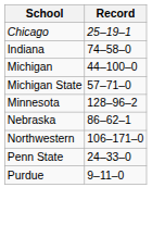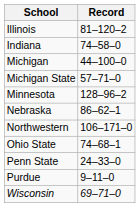 <table class="wikitable">
 <tr>
 <th>School</th>
 <th>Record<br></th>
 </tr>
 <tr>
-<td><em>Chicago</em></td>
-<td><em>25–19–1</em></td>
+<td>Illinois</td>
+<td>81–120–2</td>
 </tr>
 <tr>
 <td>Indiana</td>
 <td>74–58–0</td>
 </tr>
 <tr>
 <td>Michigan</td>
 <td>44–100–0</td>
 </tr>
 <tr>
 <td>Michigan State</td>
 <td>57–71–0</td>
 </tr>
 <tr>
 <td>Minnesota</td>
 <td>128–96–2</td>
 </tr>
 <tr>
 <td>Nebraska</td>
 <td>86–62–1</td>
 </tr>
 <tr>
 <td>Northwestern</td>
 <td>106–171–0</td>
 </tr>
 <tr>
+<td>Ohio State</td>
+<td>74–68–1</td>
+</tr>
+<tr>
 <td>Penn State</td>
 <td>24–33–0</td>
 </tr>
 <tr>
 <td>Purdue</td>
 <td>9–11–0</td>
 </tr>
+<tr>
+<td><em>Wisconsin</em></td>
+<td><em>69–71–0</em></td>
+</tr>
 </table>
